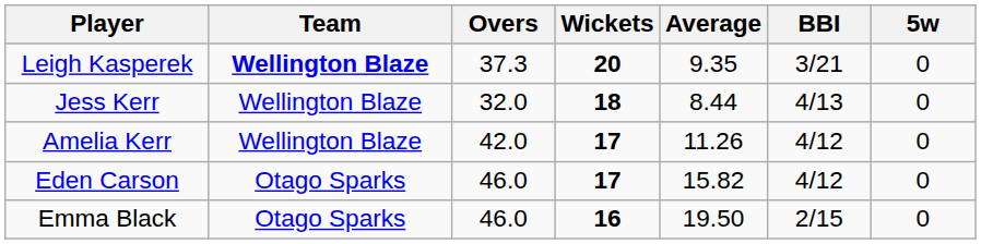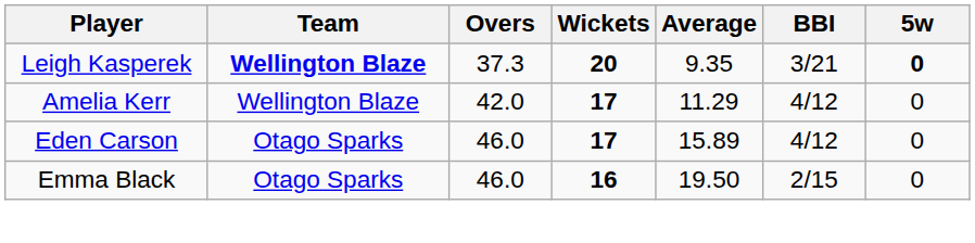 <table class="wikitable" style="text-align:center">
 <tr>
 <th width=125>Player</th>
 <th width=150>Team</th>
 <th width=60>Overs</th>
 <th width=60>Wickets</th>
 <th width=60>Average</th>
 <th width=60>BBI</th>
 <th width=60>5w</th>
 </tr>
 <tr>
 <td><a href='#'>Leigh Kasperek</a></td>
 <td><strong><a href='#'>Wellington Blaze</a></strong></td>
 <td>37.3</td>
 <td><strong>20</strong></td>
 <td>9.35</td>
 <td>3/21</td>
-<td>0</td>
-</tr>
-<tr>
-<td><a href='#'>Jess Kerr</a></td>
-<td><a href='#'>Wellington Blaze</a></td>
-<td>32.0</td>
-<td><strong>18</strong></td>
-<td>8.44</td>
-<td>4/13</td>
-<td>0</td>
+<td><strong>0</strong></td>
 </tr>
 <tr>
 <td><a href='#'>Amelia Kerr</a></td>
 <td><a href='#'>Wellington Blaze</a></td>
 <td>42.0</td>
 <td><strong>17</strong></td>
-<td>11.26</td>
+<td>11.29</td>
 <td>4/12</td>
 <td>0</td>
 </tr>
 <tr>
 <td><a href='#'>Eden Carson</a></td>
 <td><a href='#'>Otago Sparks</a></td>
 <td>46.0</td>
 <td><strong>17</strong></td>
-<td>15.82</td>
+<td>15.89</td>
 <td>4/12</td>
 <td>0</td>
 </tr>
 <tr>
 <td>Emma Black</td>
 <td><a href='#'>Otago Sparks</a></td>
 <td>46.0</td>
 <td><strong>16</strong></td>
 <td>19.50</td>
 <td>2/15</td>
 <td>0</td>
 </tr>
 </table>
